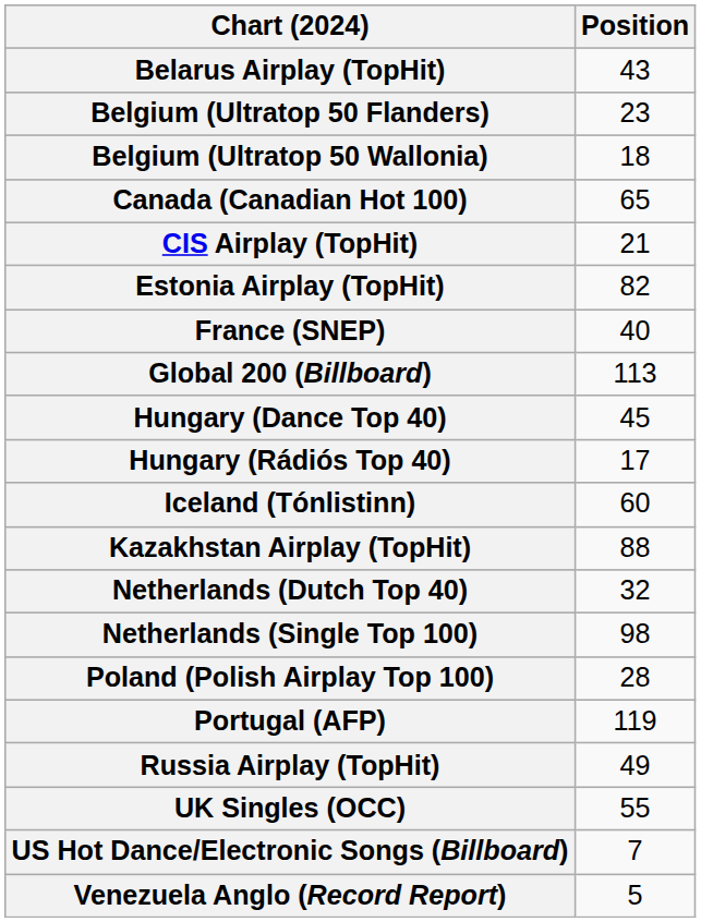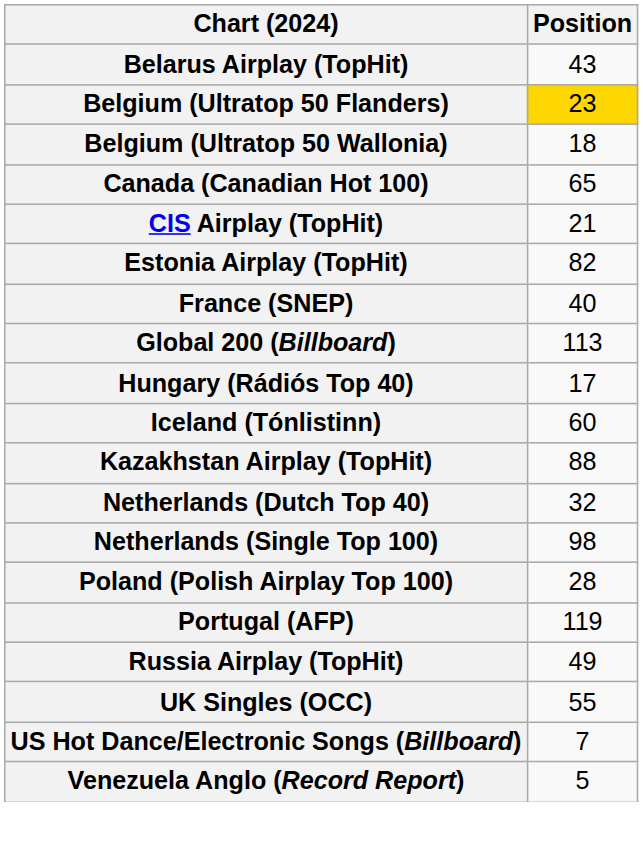 <table class="wikitable sortable plainrowheaders" style="text-align:center">
 <tr>
 <th scope="col">Chart (2024)</th>
 <th scope="col">Position</th>
 </tr>
 <tr>
 <th scope="row">Belarus Airplay (TopHit)</th>
 <td>43</td>
 </tr>
 <tr>
 <th scope="row">Belgium (Ultratop 50 Flanders)</th>
-<td>23</td>
+<td style="background: gold;">23</td>
 </tr>
 <tr>
 <th scope="row">Belgium (Ultratop 50 Wallonia)</th>
 <td>18</td>
 </tr>
 <tr>
 <th scope="row">Canada (Canadian Hot 100)</th>
 <td>65</td>
 </tr>
 <tr>
 <th scope="row"><a href='#'>CIS</a> Airplay (TopHit)</th>
 <td>21</td>
 </tr>
 <tr>
 <th scope="row">Estonia Airplay (TopHit)</th>
 <td>82</td>
 </tr>
 <tr>
 <th scope="row">France (SNEP)</th>
 <td>40</td>
 </tr>
 <tr>
 <th scope="row">Global 200 (<em>Billboard</em>)</th>
 <td>113</td>
-</tr>
-<tr>
-<th scope="row">Hungary (Dance Top 40)</th>
-<td>45</td>
 </tr>
 <tr>
 <th scope="row">Hungary (Rádiós Top 40)</th>
 <td>17</td>
 </tr>
 <tr>
 <th scope="row">Iceland (Tónlistinn)</th>
 <td>60</td>
 </tr>
 <tr>
 <th scope="row">Kazakhstan Airplay (TopHit)</th>
 <td>88</td>
 </tr>
 <tr>
 <th scope="row">Netherlands (Dutch Top 40)</th>
 <td>32</td>
 </tr>
 <tr>
 <th scope="row">Netherlands (Single Top 100)</th>
 <td>98</td>
 </tr>
 <tr>
 <th scope="row">Poland (Polish Airplay Top 100)</th>
 <td>28</td>
 </tr>
 <tr>
 <th scope="row">Portugal (AFP)</th>
 <td>119</td>
 </tr>
 <tr>
 <th scope="row">Russia Airplay (TopHit)</th>
 <td>49</td>
 </tr>
 <tr>
 <th scope="row">UK Singles (OCC)</th>
 <td>55</td>
 </tr>
 <tr>
 <th scope="row">US Hot Dance/Electronic Songs (<em>Billboard</em>)</th>
 <td>7</td>
 </tr>
 <tr>
 <th scope="row">Venezuela Anglo (<em>Record Report</em>)</th>
 <td>5</td>
 </tr>
 </table>
